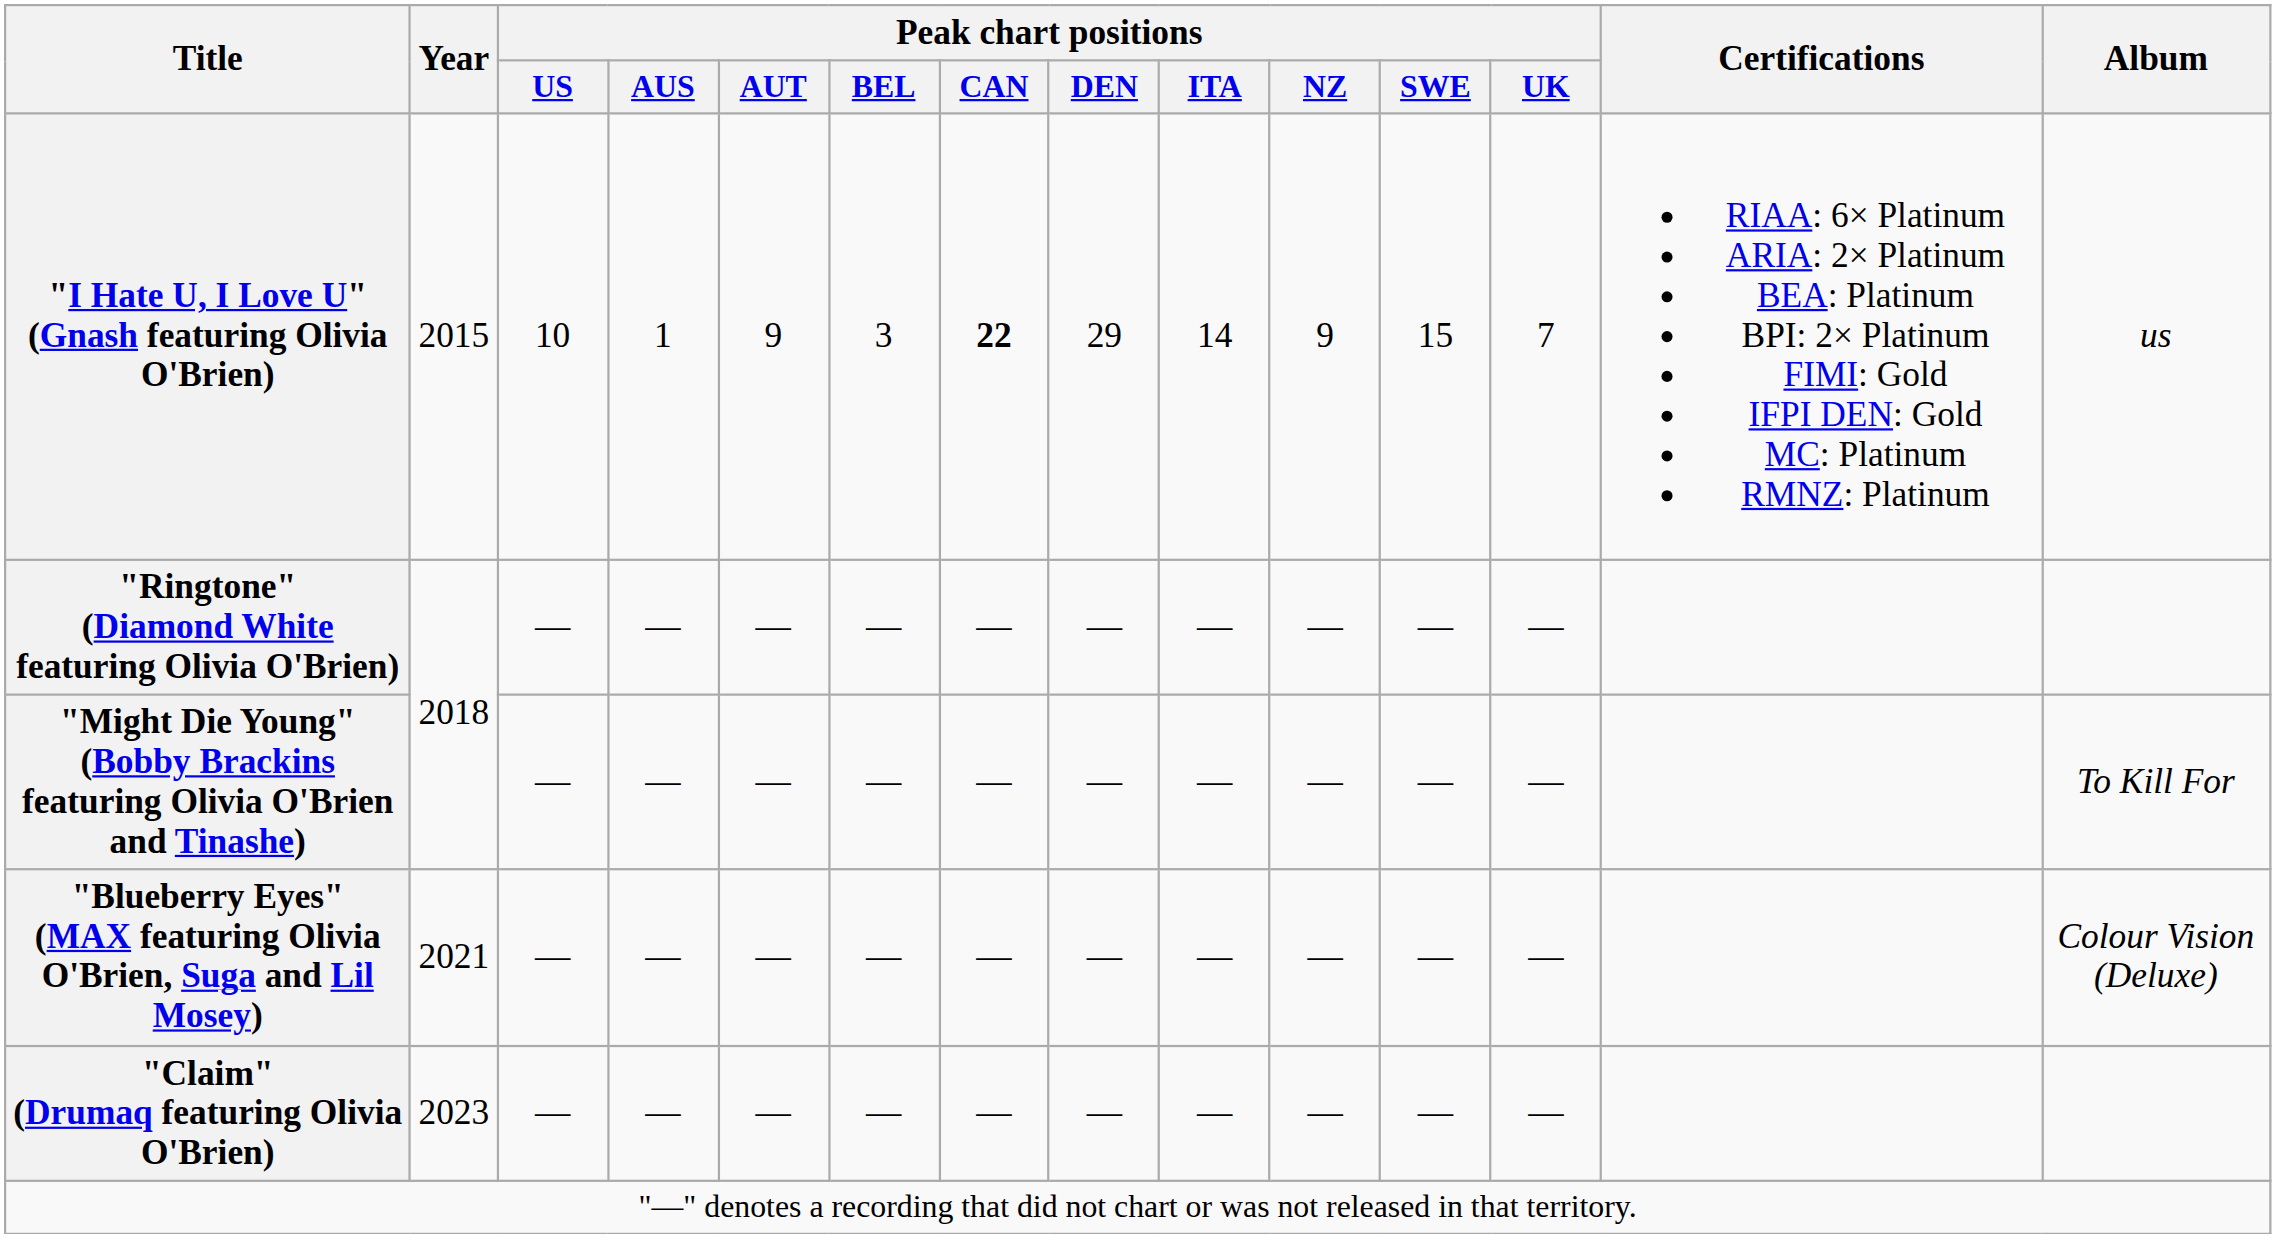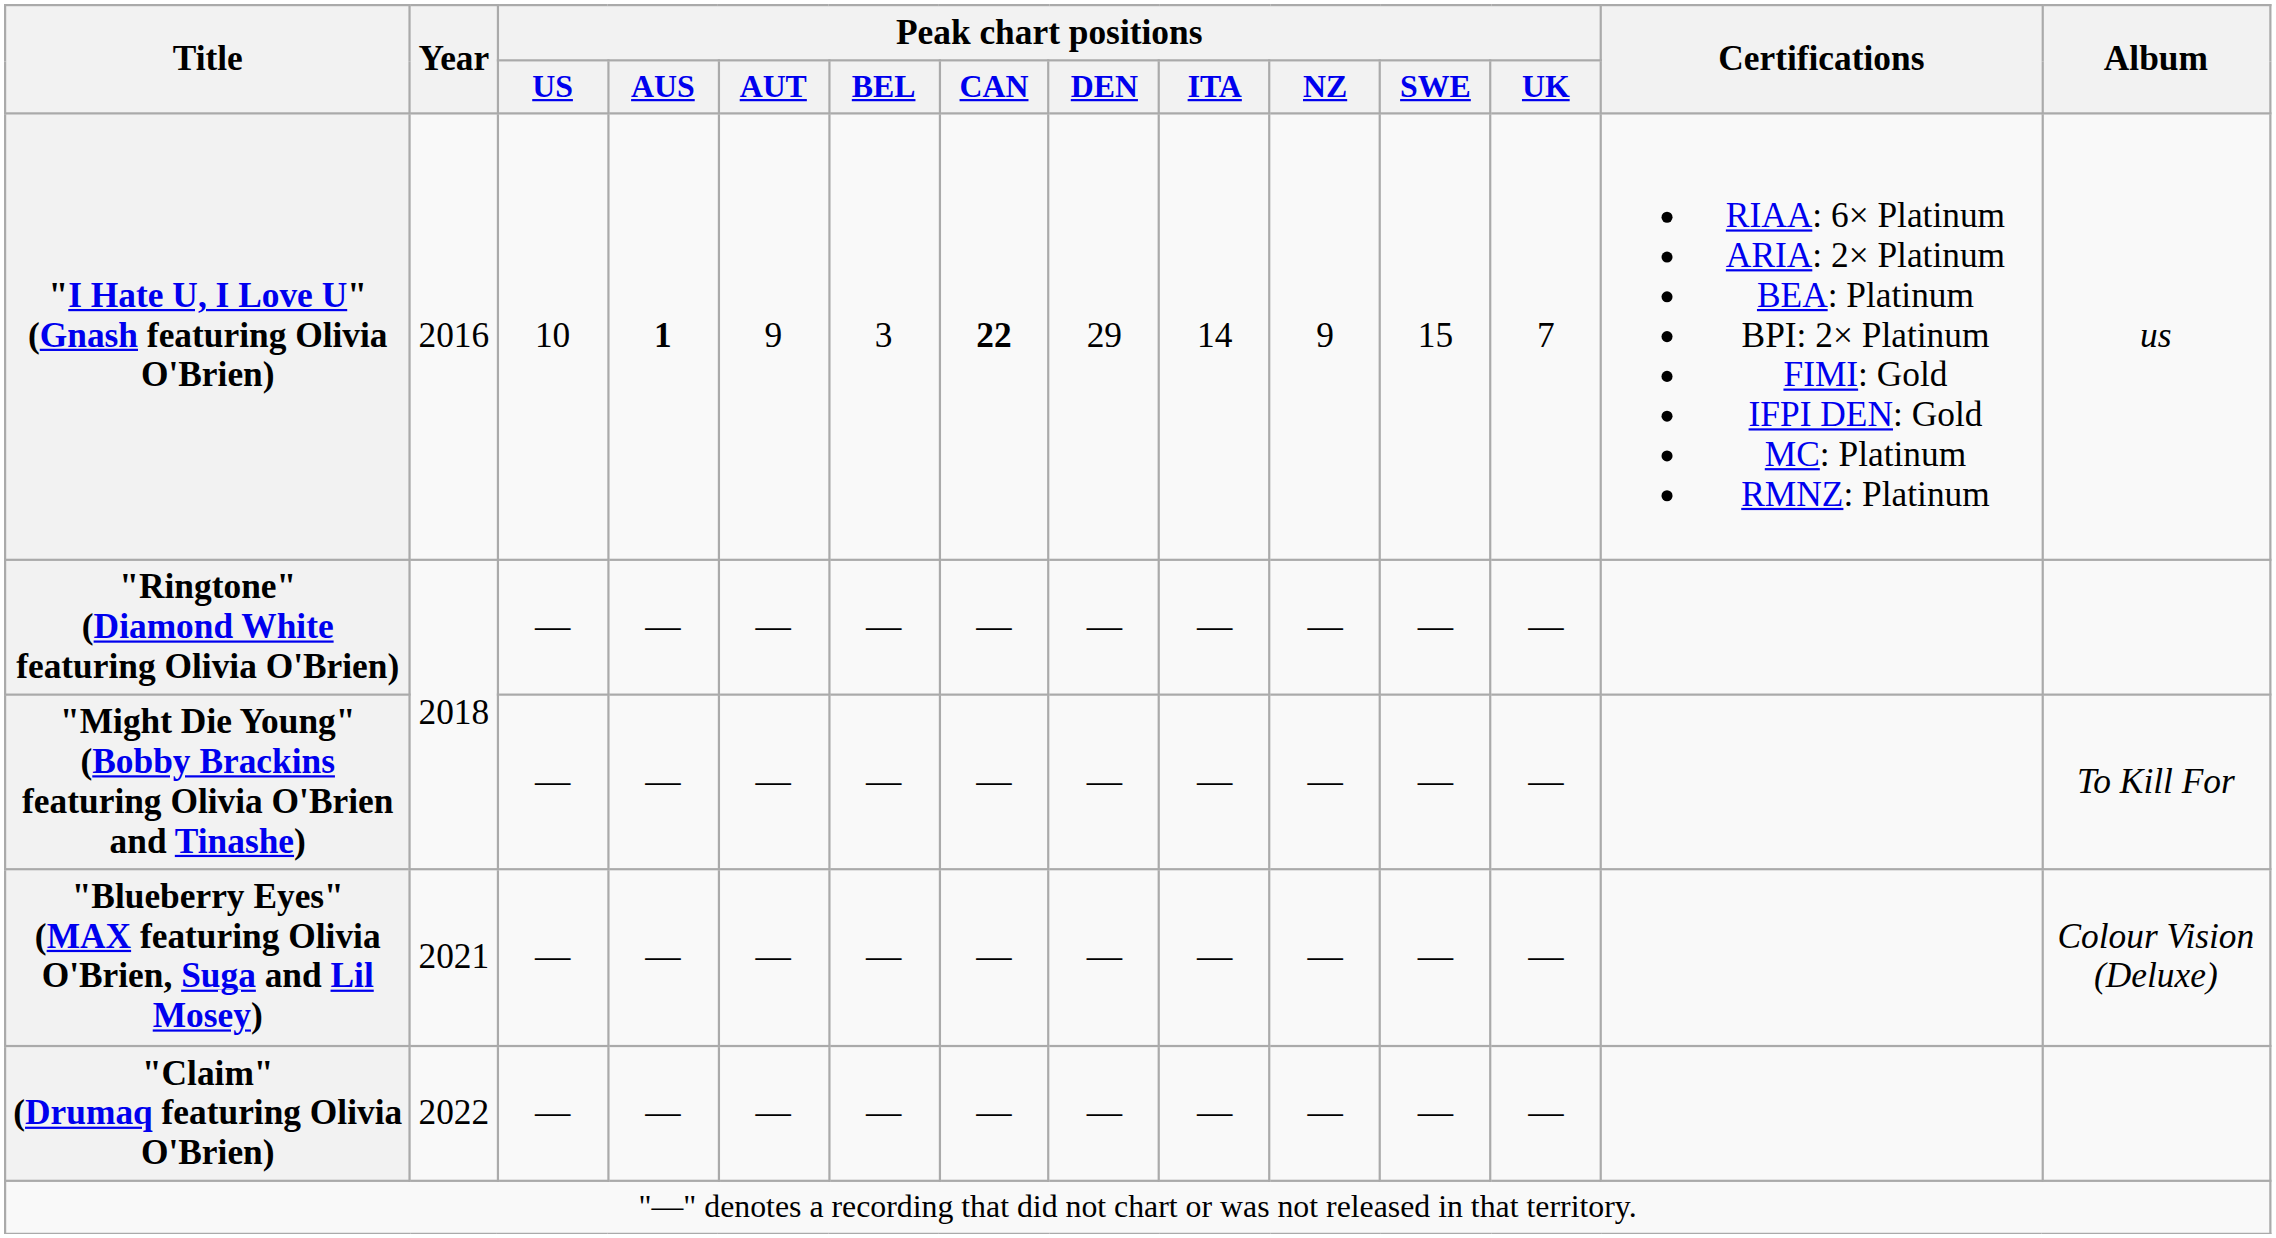 <table class="wikitable plainrowheaders" style="text-align:center;">
 <tr>
 <th scope="col" rowspan="2" style="width:11em;">Title</th>
 <th scope="col" rowspan="2" style="width:1em;">Year</th>
 <th colspan="10" scope="col">Peak chart positions</th>
 <th scope="col" rowspan="2" style="width:12em;">Certifications</th>
 <th scope="col" rowspan="2" style="width:6em;">Album</th>
 </tr>
 <tr>
 <th scope="col" style="width:3em;font-size:90%;"><a href='#'>US</a><br></th>
 <th scope="col" style="width:3em;font-size:90%;"><a href='#'>AUS</a><br></th>
 <th scope="col" style="width:3em;font-size:90%;"><a href='#'>AUT</a><br></th>
 <th scope="col" style="width:3em;font-size:90%;"><a href='#'>BEL</a><br></th>
 <th scope="col" style="width:3em;font-size:90%;"><a href='#'>CAN</a><br></th>
 <th scope="col" style="width:3em;font-size:90%;"><a href='#'>DEN</a><br></th>
 <th scope="col" style="width:3em;font-size:90%;"><a href='#'>ITA</a><br></th>
 <th scope="col" style="width:3em;font-size:90%;"><a href='#'>NZ</a><br></th>
 <th scope="col" style="width:3em;font-size:90%;"><a href='#'>SWE</a><br></th>
 <th scope="col" style="width:3em;font-size:90%;"><a href='#'>UK</a><br></th>
 </tr>
 <tr>
 <th scope="row">"<a href='#'>I Hate U, I Love U</a>"<br><span>(<a href='#'>Gnash</a> featuring Olivia O'Brien)</span></th>
-<td>2015</td>
+<td>2016</td>
 <td>10</td>
-<td>1</td>
+<td><strong>1</strong></td>
 <td>9</td>
 <td>3</td>
 <td><strong>22</strong></td>
 <td>29</td>
 <td>14</td>
 <td>9</td>
 <td>15</td>
 <td>7</td>
 <td><br><ul><li><a href='#'>RIAA</a>: 6× Platinum</li><li><a href='#'>ARIA</a>: 2× Platinum</li><li><a href='#'>BEA</a>: Platinum</li><li>BPI: 2× Platinum</li><li><a href='#'>FIMI</a>: Gold</li><li><a href='#'>IFPI DEN</a>: Gold</li><li><a href='#'>MC</a>: Platinum</li><li><a href='#'>RMNZ</a>: Platinum</li></ul></td>
 <td><em>us</em></td>
 </tr>
 <tr>
 <th scope="row">"Ringtone" <br><span>(<a href='#'>Diamond White</a> featuring Olivia O'Brien)</span></th>
 <td rowspan="2">2018</td>
 <td>—</td>
 <td>—</td>
 <td>—</td>
 <td>—</td>
 <td>—</td>
 <td>—</td>
 <td>—</td>
 <td>—</td>
 <td>—</td>
 <td>—</td>
 <td></td>
 <td></td>
 </tr>
 <tr>
 <th scope="row">"Might Die Young" <br><span>(<a href='#'>Bobby Brackins</a> featuring Olivia O'Brien and <a href='#'>Tinashe</a>)</span></th>
 <td>—</td>
 <td>—</td>
 <td>—</td>
 <td>—</td>
 <td>—</td>
 <td>—</td>
 <td>—</td>
 <td>—</td>
 <td>—</td>
 <td>—</td>
 <td></td>
 <td><em>To Kill For</em></td>
 </tr>
 <tr>
 <th scope="row">"Blueberry Eyes" <br><span>(<a href='#'>MAX</a> featuring Olivia O'Brien, <a href='#'>Suga</a> and <a href='#'>Lil Mosey</a>)</span></th>
 <td>2021</td>
 <td>—</td>
 <td>—</td>
 <td>—</td>
 <td>—</td>
 <td>—</td>
 <td>—</td>
 <td>—</td>
 <td>—</td>
 <td>—</td>
 <td>—</td>
 <td></td>
 <td><em>Colour Vision (Deluxe)</em></td>
 </tr>
 <tr>
 <th scope="row">"Claim" <br><span>(<a href='#'>Drumaq</a> featuring Olivia O'Brien)</span></th>
-<td rowspan="1">2023</td>
+<td rowspan="1">2022</td>
 <td>—</td>
 <td>—</td>
 <td>—</td>
 <td>—</td>
 <td>—</td>
 <td>—</td>
 <td>—</td>
 <td>—</td>
 <td>—</td>
 <td>—</td>
 <td></td>
 <td></td>
 </tr>
 <tr>
 <td colspan="14" style="font-size:90%">"—" denotes a recording that did not chart or was not released in that territory.</td>
 </tr>
 </table>
